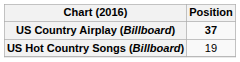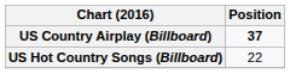 <table class="wikitable sortable plainrowheaders" style="text-align:center">
 <tr>
 <th scope="col">Chart (2016)</th>
 <th scope="col">Position</th>
 </tr>
 <tr>
 <th scope="row">US Country Airplay (<em>Billboard</em>)</th>
 <td><strong>37</strong></td>
 </tr>
 <tr>
 <th scope="row">US Hot Country Songs (<em>Billboard</em>)</th>
-<td>19</td>
+<td>22</td>
 </tr>
 <tr>
 </tr>
 </table>
